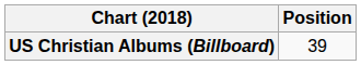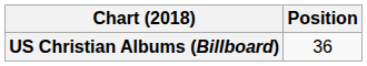 <table class="wikitable sortable plainrowheaders" style="text-align:center">
 <tr>
 <th scope="col">Chart (2018)</th>
 <th scope="col">Position</th>
 </tr>
 <tr>
 <th scope="row">US Christian Albums (<em>Billboard</em>)</th>
-<td>39</td>
+<td>36</td>
 </tr>
 </table>
